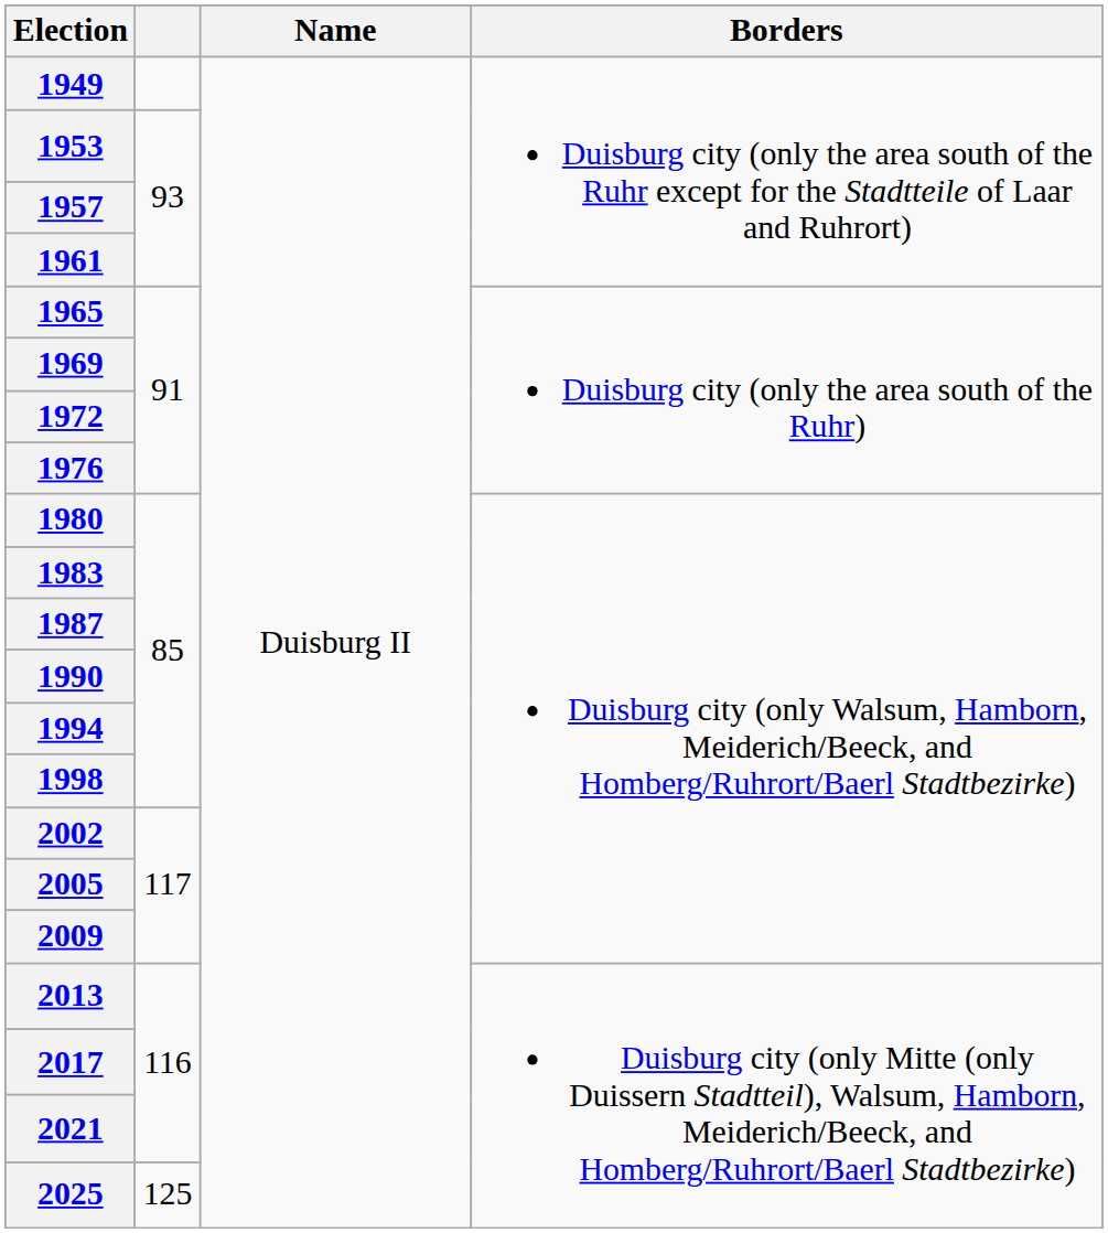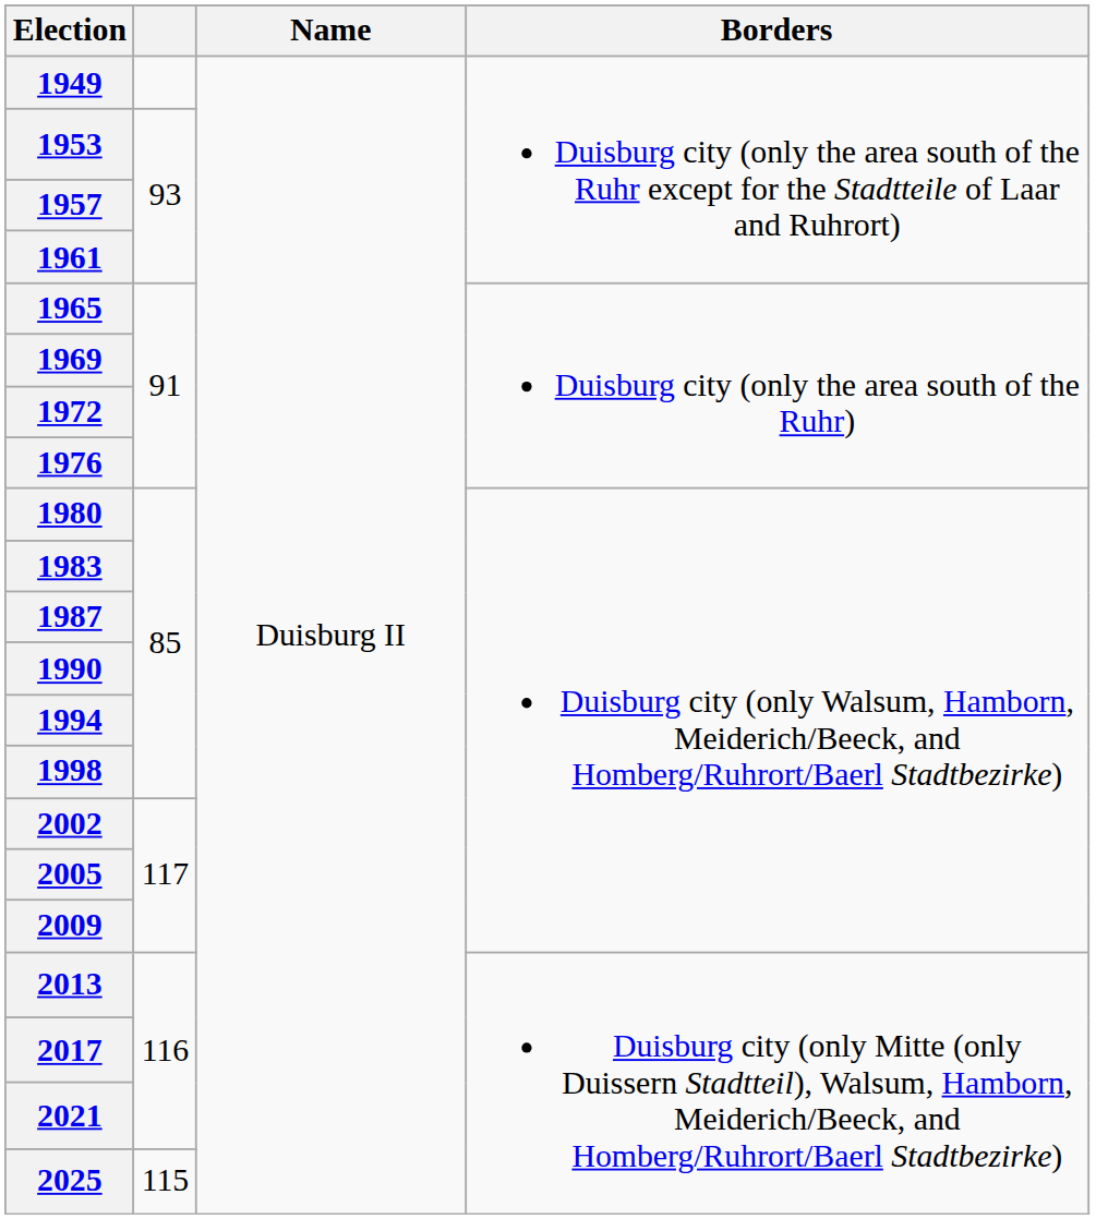 <table class=wikitable style="text-align:center">
 <tr>
 <th>Election</th>
 <th></th>
 <th width=125px>Name</th>
 <th width=300px>Borders</th>
 </tr>
 <tr>
 <th><a href='#'>1949</a></th>
 <td></td>
 <td rowspan=21>Duisburg II</td>
 <td rowspan=4><br><ul><li><a href='#'>Duisburg</a> city (only the area south of the <a href='#'>Ruhr</a> except for the <em>Stadtteile</em> of Laar and Ruhrort)</li></ul></td>
 </tr>
 <tr>
 <th><a href='#'>1953</a></th>
 <td rowspan=3>93</td>
 </tr>
 <tr>
 <th><a href='#'>1957</a></th>
 </tr>
 <tr>
 <th><a href='#'>1961</a></th>
 </tr>
 <tr>
 <th><a href='#'>1965</a></th>
 <td rowspan=4>91</td>
 <td rowspan=4><br><ul><li><a href='#'>Duisburg</a> city (only the area south of the <a href='#'>Ruhr</a>)</li></ul></td>
 </tr>
 <tr>
 <th><a href='#'>1969</a></th>
 </tr>
 <tr>
 <th><a href='#'>1972</a></th>
 </tr>
 <tr>
 <th><a href='#'>1976</a></th>
 </tr>
 <tr>
 <th><a href='#'>1980</a></th>
 <td rowspan=6>85</td>
 <td rowspan=9><br><ul><li><a href='#'>Duisburg</a> city (only Walsum, <a href='#'>Hamborn</a>, Meiderich/Beeck, and <a href='#'>Homberg/Ruhrort/Baerl</a> <em>Stadtbezirke</em>)</li></ul></td>
 </tr>
 <tr>
 <th><a href='#'>1983</a></th>
 </tr>
 <tr>
 <th><a href='#'>1987</a></th>
 </tr>
 <tr>
 <th><a href='#'>1990</a></th>
 </tr>
 <tr>
 <th><a href='#'>1994</a></th>
 </tr>
 <tr>
 <th><a href='#'>1998</a></th>
 </tr>
 <tr>
 <th><a href='#'>2002</a></th>
 <td rowspan=3>117</td>
 </tr>
 <tr>
 <th><a href='#'>2005</a></th>
 </tr>
 <tr>
 <th><a href='#'>2009</a></th>
 </tr>
 <tr>
 <th><a href='#'>2013</a></th>
 <td rowspan=3>116</td>
 <td rowspan=4><br><ul><li><a href='#'>Duisburg</a> city (only Mitte (only Duissern <em>Stadtteil</em>), Walsum, <a href='#'>Hamborn</a>, Meiderich/Beeck, and <a href='#'>Homberg/Ruhrort/Baerl</a> <em>Stadtbezirke</em>)</li></ul></td>
 </tr>
 <tr>
 <th><a href='#'>2017</a></th>
 </tr>
 <tr>
 <th><a href='#'>2021</a></th>
 </tr>
 <tr>
 <th><a href='#'>2025</a></th>
-<td>125</td>
+<td>115</td>
 </tr>
 </table>
